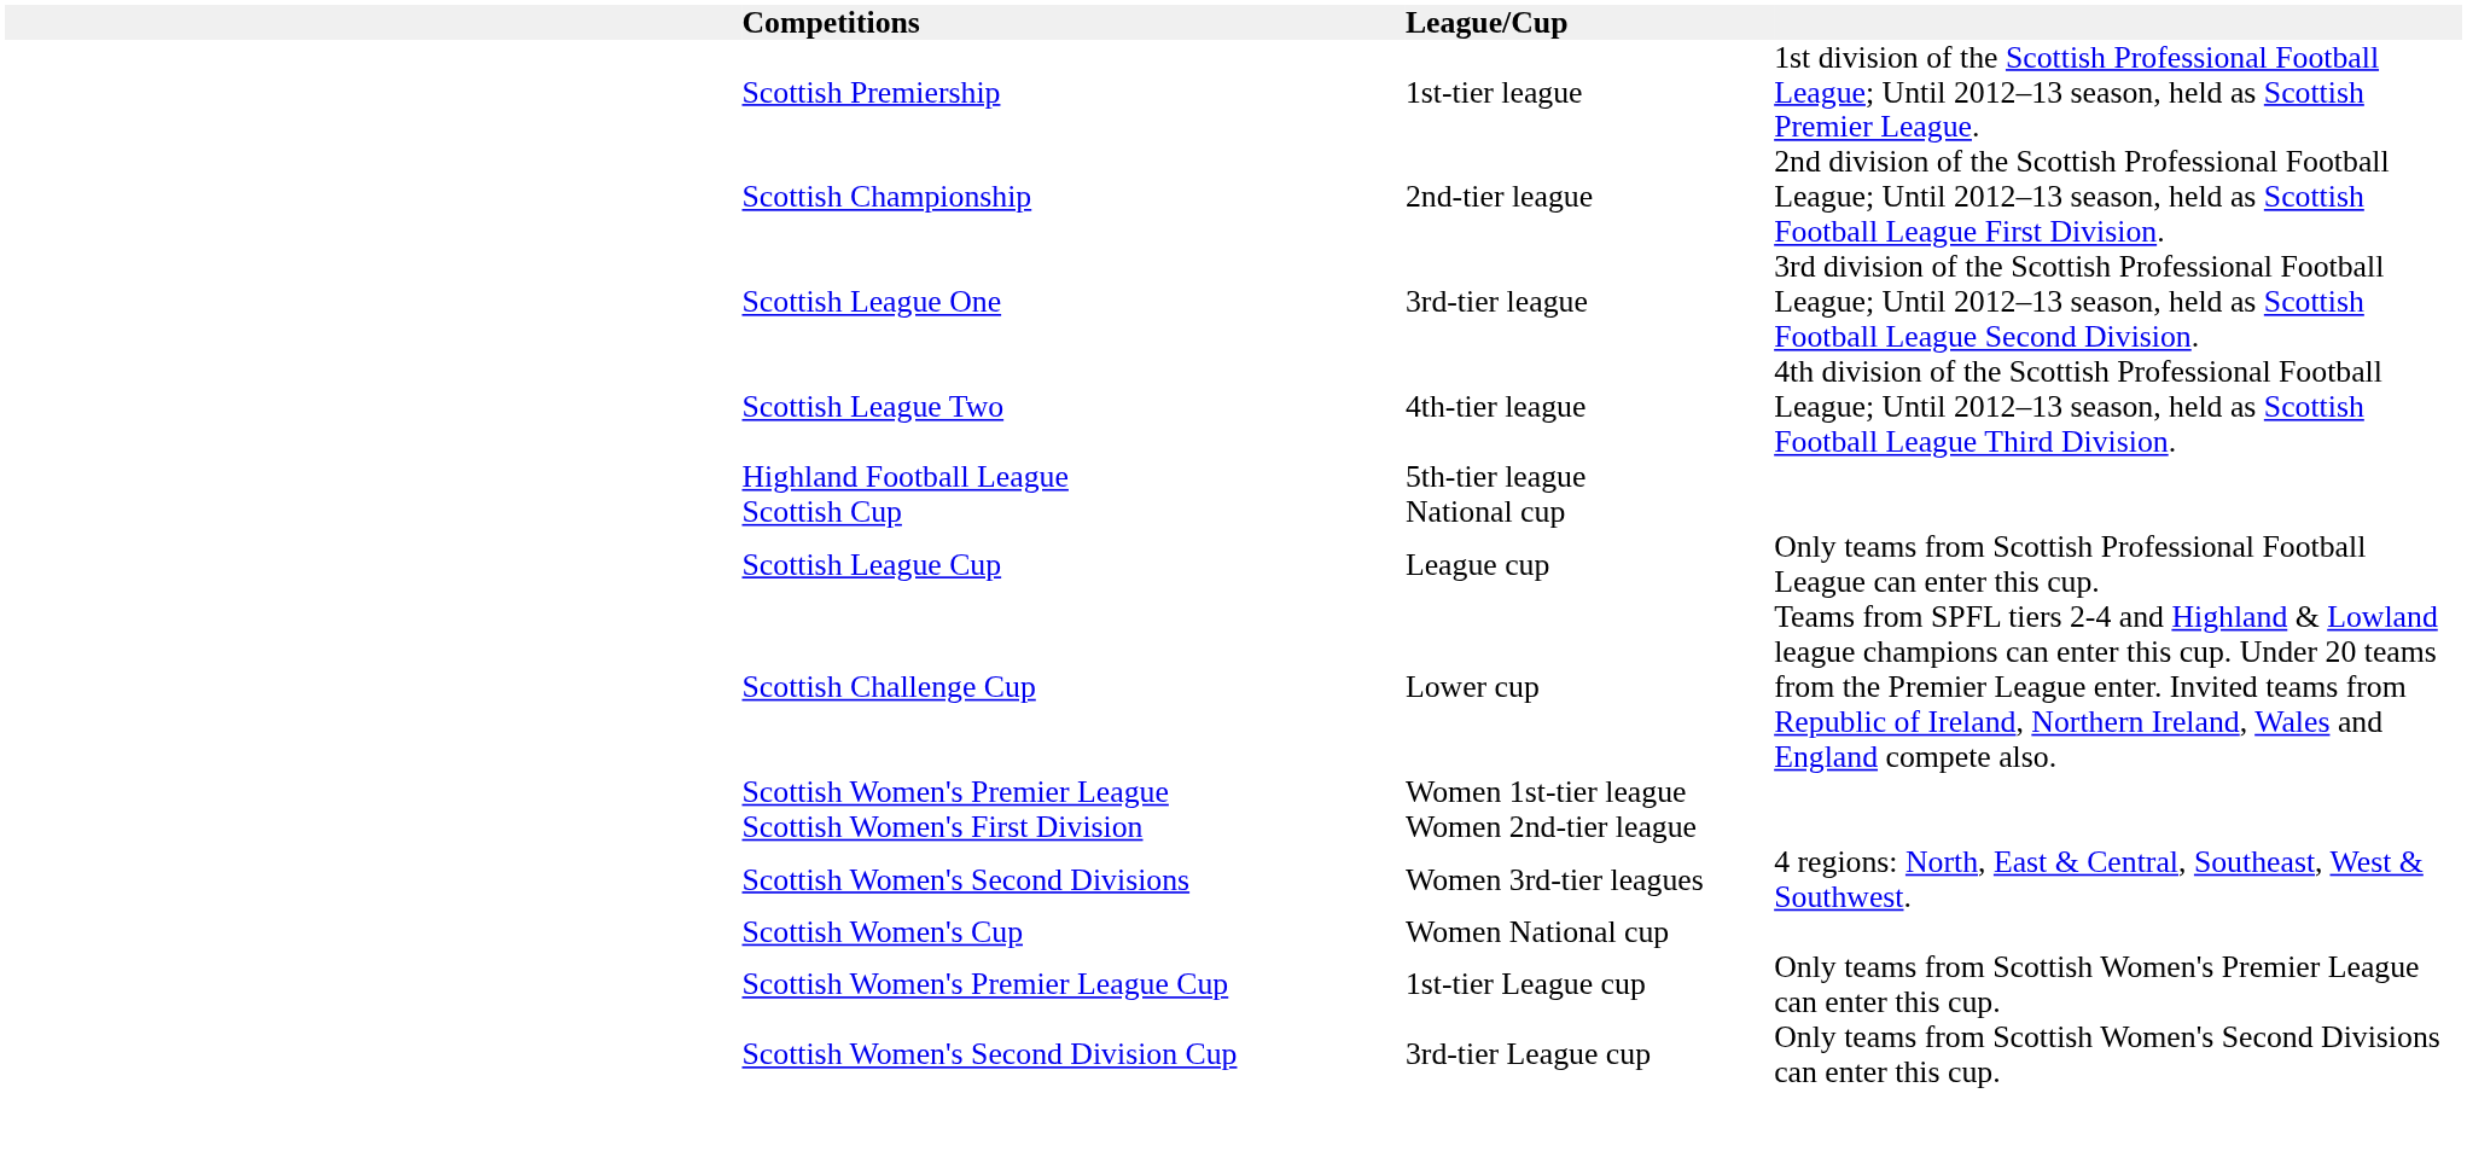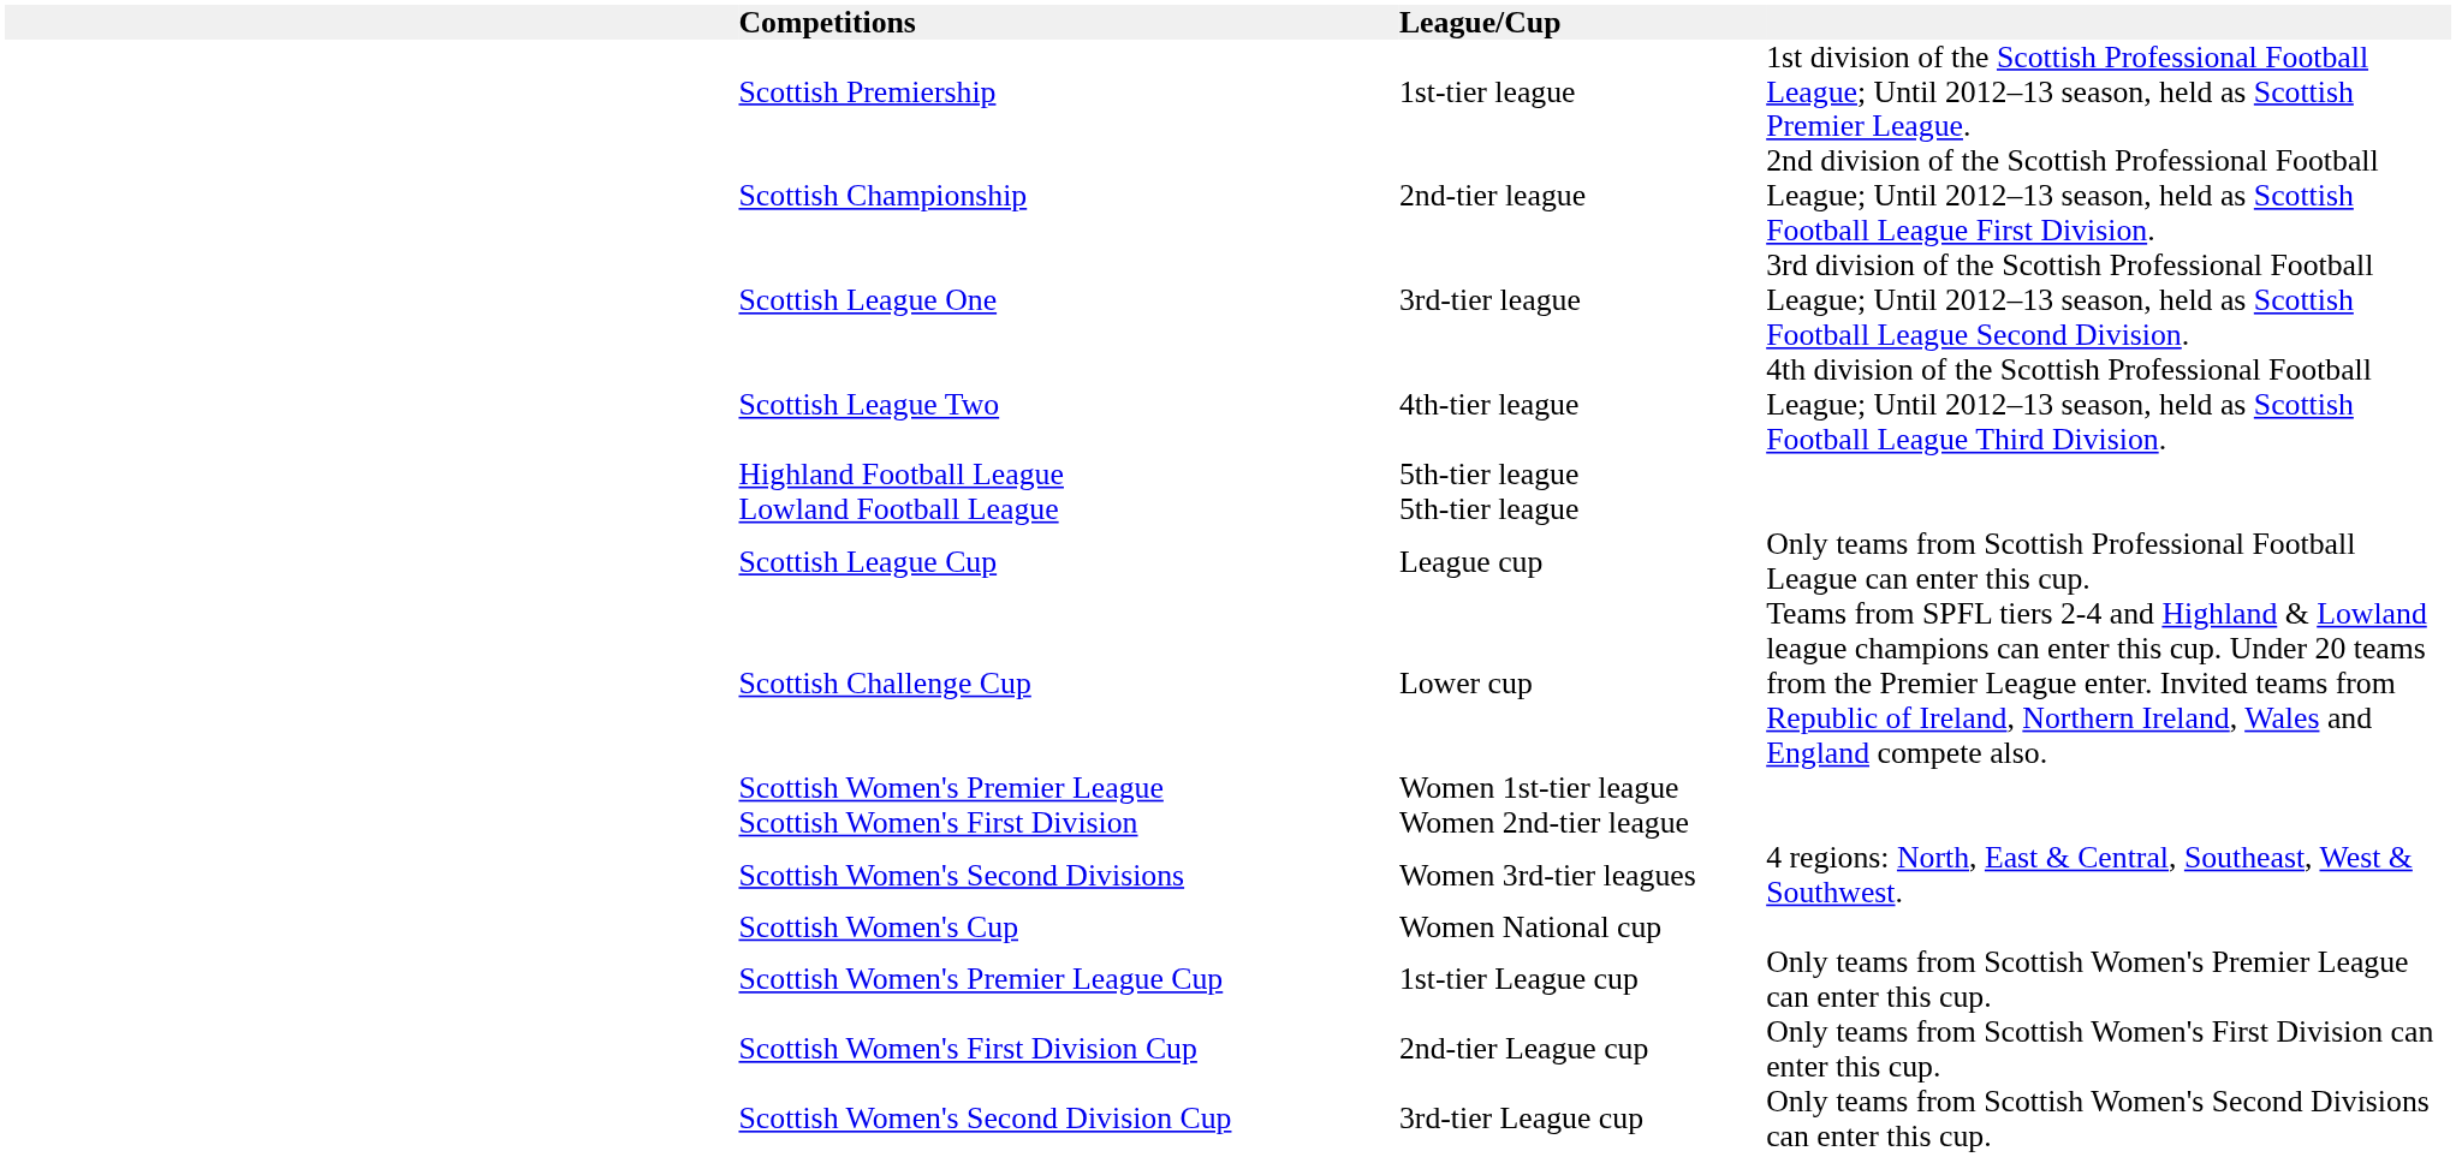 <table width="100%" cellspacing="0" cellpadding="0">
 <tr bgcolor="F0F0F0">
 <th width="30%" align="left"></th>
 <th width="27%" align="left">Competitions</th>
 <th width="15%" align="left">League/Cup</th>
 <th width="55%" align="left"></th>
 </tr>
 <tr>
 <td></td>
 <td><a href='#'>Scottish Premiership</a></td>
 <td>1st-tier league</td>
 <td>1st division of the <a href='#'>Scottish Professional Football League</a>; Until 2012–13 season, held as <a href='#'>Scottish Premier League</a>.</td>
 </tr>
 <tr>
 <td></td>
 <td><a href='#'>Scottish Championship</a></td>
 <td>2nd-tier league</td>
 <td>2nd division of the Scottish Professional Football League; Until 2012–13 season, held as <a href='#'>Scottish Football League First Division</a>.</td>
 </tr>
 <tr>
 <td></td>
 <td><a href='#'>Scottish League One</a></td>
 <td>3rd-tier league</td>
 <td>3rd division of the Scottish Professional Football League; Until 2012–13 season, held as <a href='#'>Scottish Football League Second Division</a>.</td>
 </tr>
 <tr>
 <td></td>
 <td><a href='#'>Scottish League Two</a></td>
 <td>4th-tier league</td>
 <td>4th division of the Scottish Professional Football League; Until 2012–13 season, held as <a href='#'>Scottish Football League Third Division</a>.</td>
 </tr>
 <tr>
 <td></td>
 <td><a href='#'>Highland Football League</a></td>
 <td>5th-tier league</td>
 <td></td>
 </tr>
 <tr>
 <td></td>
-<td><a href='#'>Scottish Cup</a></td>
-<td>National cup</td>
-<td> </td>
+<td><a href='#'>Lowland Football League</a></td>
+<td>5th-tier league</td>
+<td></td>
 </tr>
 <tr>
 <td></td>
 <td><a href='#'>Scottish League Cup</a></td>
 <td>League cup</td>
 <td>Only teams from Scottish Professional Football League can enter this cup.</td>
 </tr>
 <tr>
 <td></td>
 <td><a href='#'>Scottish Challenge Cup</a></td>
 <td>Lower cup</td>
 <td>Teams from SPFL tiers 2-4 and <a href='#'>Highland</a> & <a href='#'>Lowland</a> league champions can enter this cup. Under 20 teams from the Premier League enter. Invited teams from <a href='#'>Republic of Ireland</a>, <a href='#'>Northern Ireland</a>, <a href='#'>Wales</a> and <a href='#'>England</a> compete also.</td>
 </tr>
 <tr>
 <td></td>
 <td><a href='#'>Scottish Women's Premier League</a></td>
 <td>Women 1st-tier league</td>
 <td></td>
 </tr>
 <tr>
 <td></td>
 <td><a href='#'>Scottish Women's First Division</a></td>
 <td>Women 2nd-tier league</td>
 <td></td>
 </tr>
 <tr>
 <td></td>
 <td><a href='#'>Scottish Women's Second Divisions</a></td>
 <td>Women 3rd-tier leagues</td>
 <td>4 regions: <a href='#'>North</a>, <a href='#'>East & Central</a>, <a href='#'>Southeast</a>, <a href='#'>West & Southwest</a>.</td>
 </tr>
 <tr>
 <td></td>
 <td><a href='#'>Scottish Women's Cup</a></td>
 <td>Women National cup</td>
 <td> </td>
 </tr>
 <tr>
 <td></td>
 <td><a href='#'>Scottish Women's Premier League Cup</a></td>
 <td>1st-tier League cup</td>
 <td>Only teams from Scottish Women's Premier League can enter this cup.</td>
 </tr>
 <tr>
 <td></td>
+<td><a href='#'>Scottish Women's First Division Cup</a></td>
+<td>2nd-tier League cup</td>
+<td>Only teams from Scottish Women's First Division can enter this cup.</td>
+</tr>
+<tr>
+<td></td>
 <td><a href='#'>Scottish Women's Second Division Cup</a></td>
 <td>3rd-tier League cup</td>
 <td>Only teams from Scottish Women's Second Divisions can enter this cup.</td>
 </tr>
 </table>
